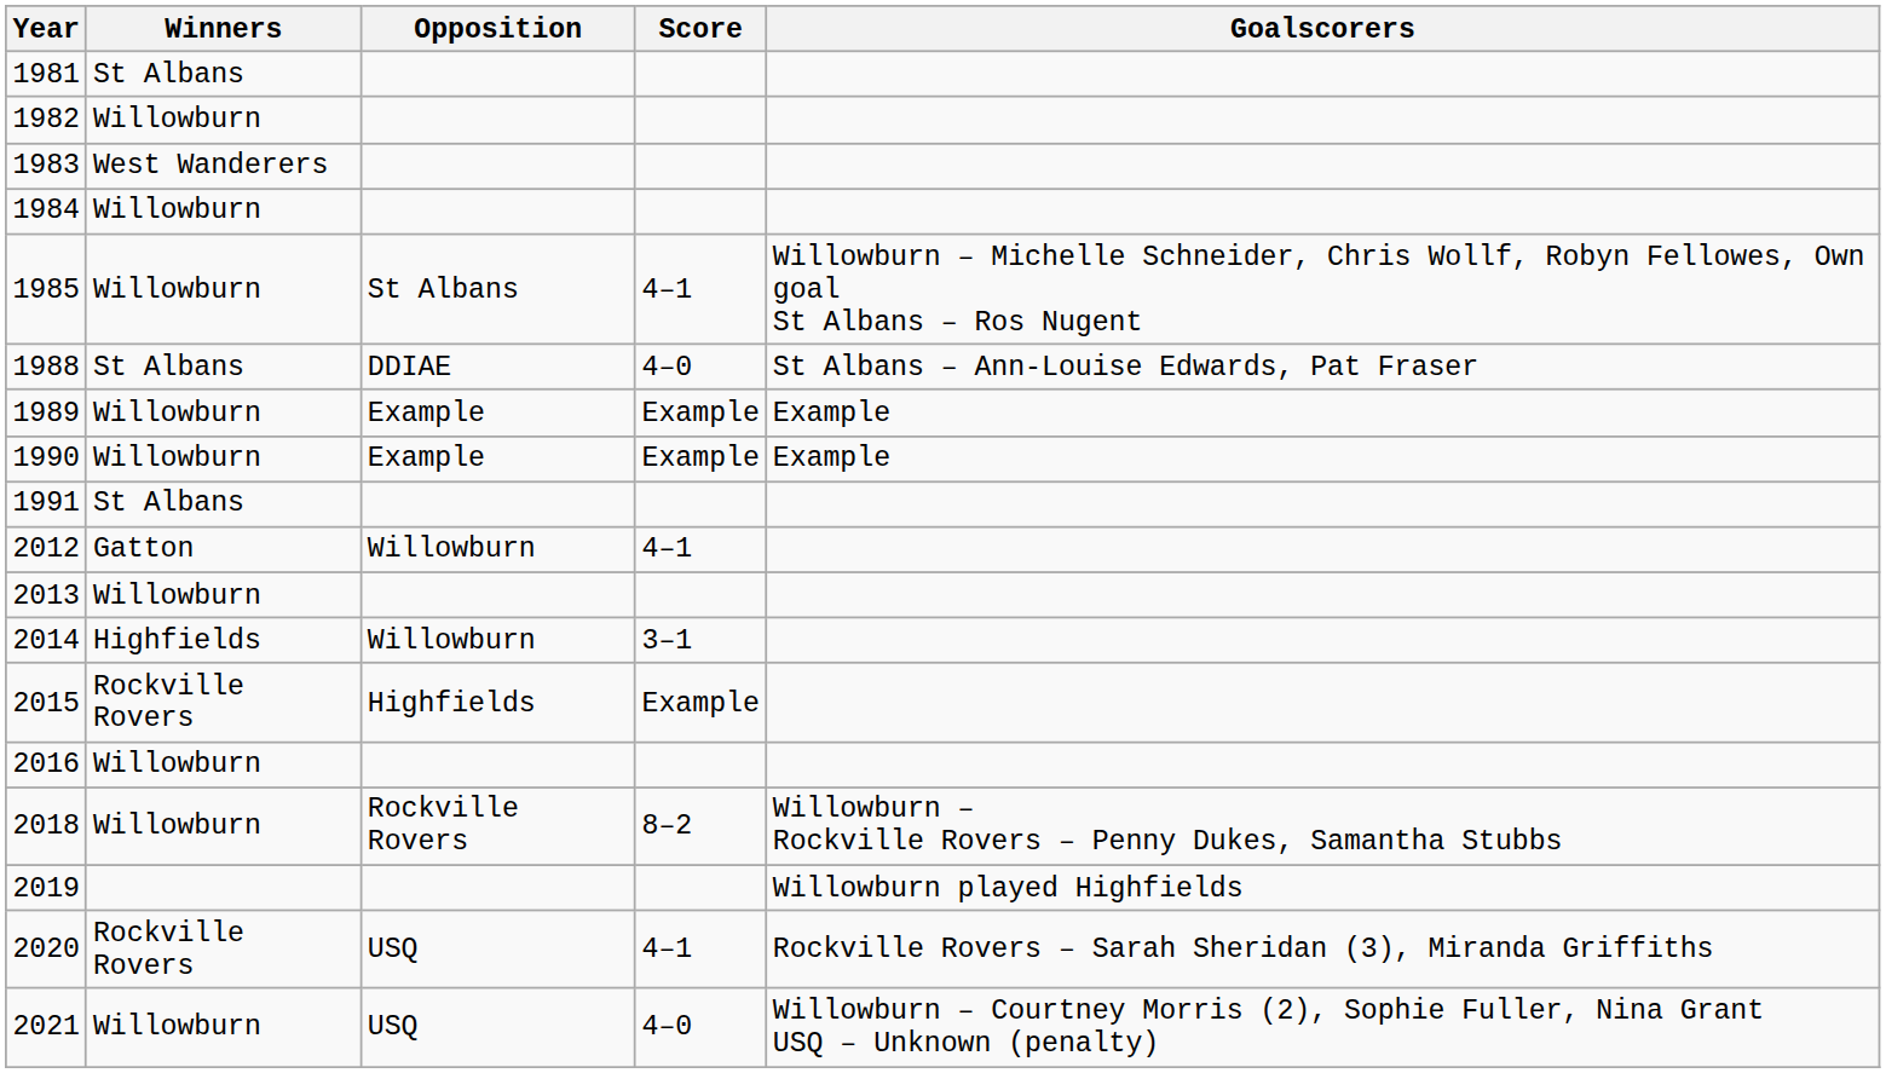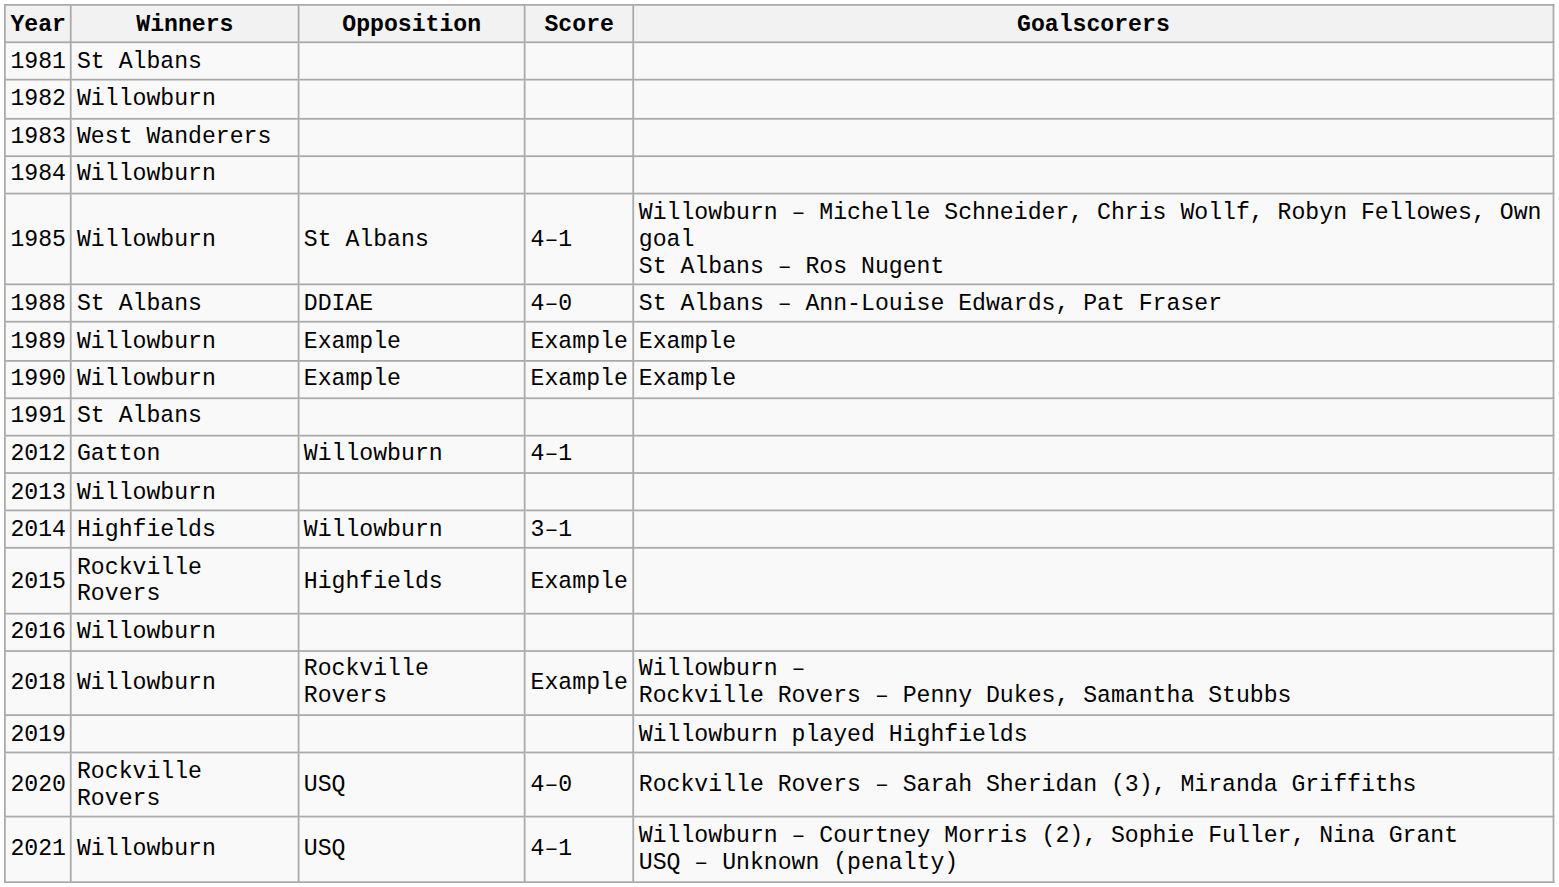 <table class="wikitable sortable">
 <tr>
 <th>Year</th>
 <th>Winners</th>
 <th>Opposition</th>
 <th>Score</th>
 <th>Goalscorers</th>
 </tr>
 <tr>
 <td>1981</td>
 <td>St Albans</td>
 <td></td>
 <td></td>
 <td></td>
 </tr>
 <tr>
 <td>1982</td>
 <td>Willowburn</td>
 <td></td>
 <td></td>
 <td></td>
 </tr>
 <tr>
 <td>1983</td>
 <td>West Wanderers</td>
 <td></td>
 <td></td>
 <td></td>
 </tr>
 <tr>
 <td>1984</td>
 <td>Willowburn</td>
 <td></td>
 <td></td>
 <td></td>
 </tr>
 <tr>
 <td>1985</td>
 <td>Willowburn</td>
 <td>St Albans</td>
 <td>4–1</td>
 <td>Willowburn – Michelle Schneider, Chris Wollf, Robyn Fellowes, Own goal<br>St Albans – Ros Nugent</td>
 </tr>
 <tr>
 <td>1988</td>
 <td>St Albans</td>
 <td>DDIAE</td>
 <td>4–0</td>
 <td>St Albans – Ann-Louise Edwards, Pat Fraser</td>
 </tr>
 <tr>
 <td>1989</td>
 <td>Willowburn</td>
 <td>Example</td>
 <td>Example</td>
 <td>Example</td>
 </tr>
 <tr>
 <td>1990</td>
 <td>Willowburn</td>
 <td>Example</td>
 <td>Example</td>
 <td>Example</td>
 </tr>
 <tr>
 <td>1991</td>
 <td>St Albans</td>
 <td></td>
 <td></td>
 <td></td>
 </tr>
 <tr>
 <td>2012</td>
 <td>Gatton</td>
 <td>Willowburn</td>
 <td>4–1</td>
 <td></td>
 </tr>
 <tr>
 <td>2013</td>
 <td>Willowburn</td>
 <td></td>
 <td></td>
 <td></td>
 </tr>
 <tr>
 <td>2014</td>
 <td>Highfields</td>
 <td>Willowburn</td>
 <td>3–1</td>
 <td></td>
 </tr>
 <tr>
 <td>2015</td>
 <td>Rockville Rovers</td>
 <td>Highfields</td>
 <td>Example</td>
 <td></td>
 </tr>
 <tr>
 <td>2016</td>
 <td>Willowburn</td>
 <td></td>
 <td></td>
 <td></td>
 </tr>
 <tr>
 <td>2018</td>
 <td>Willowburn</td>
 <td>Rockville Rovers</td>
-<td>8–2</td>
+<td>Example</td>
 <td>Willowburn –<br>Rockville Rovers – Penny Dukes, Samantha Stubbs</td>
 </tr>
 <tr>
 <td>2019</td>
 <td></td>
 <td></td>
 <td></td>
 <td>Willowburn played Highfields</td>
 </tr>
 <tr>
 <td>2020</td>
 <td>Rockville Rovers</td>
 <td>USQ</td>
-<td>4–1</td>
+<td>4–0</td>
 <td>Rockville Rovers – Sarah Sheridan (3), Miranda Griffiths</td>
 </tr>
 <tr>
 <td>2021</td>
 <td>Willowburn</td>
 <td>USQ</td>
-<td>4–0</td>
+<td>4–1</td>
 <td>Willowburn – Courtney Morris (2), Sophie Fuller, Nina Grant<br>USQ – Unknown (penalty)</td>
 </tr>
 <tr>
 </tr>
 </table>
